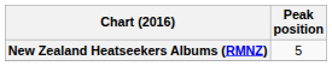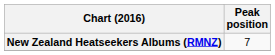 <table class="wikitable sortable plainrowheaders" style="text-align:center">
 <tr>
 <th scope="col">Chart (2016)</th>
 <th scope="col">Peak<br> position</th>
 </tr>
 <tr>
 <th scope="row">New Zealand Heatseekers Albums (<a href='#'>RMNZ</a>)</th>
-<td>5</td>
+<td>7</td>
 </tr>
 <tr>
 </tr>
 <tr>
 </tr>
 <tr>
 </tr>
 <tr>
 </tr>
 <tr>
 </tr>
 <tr>
 </tr>
 </table>
